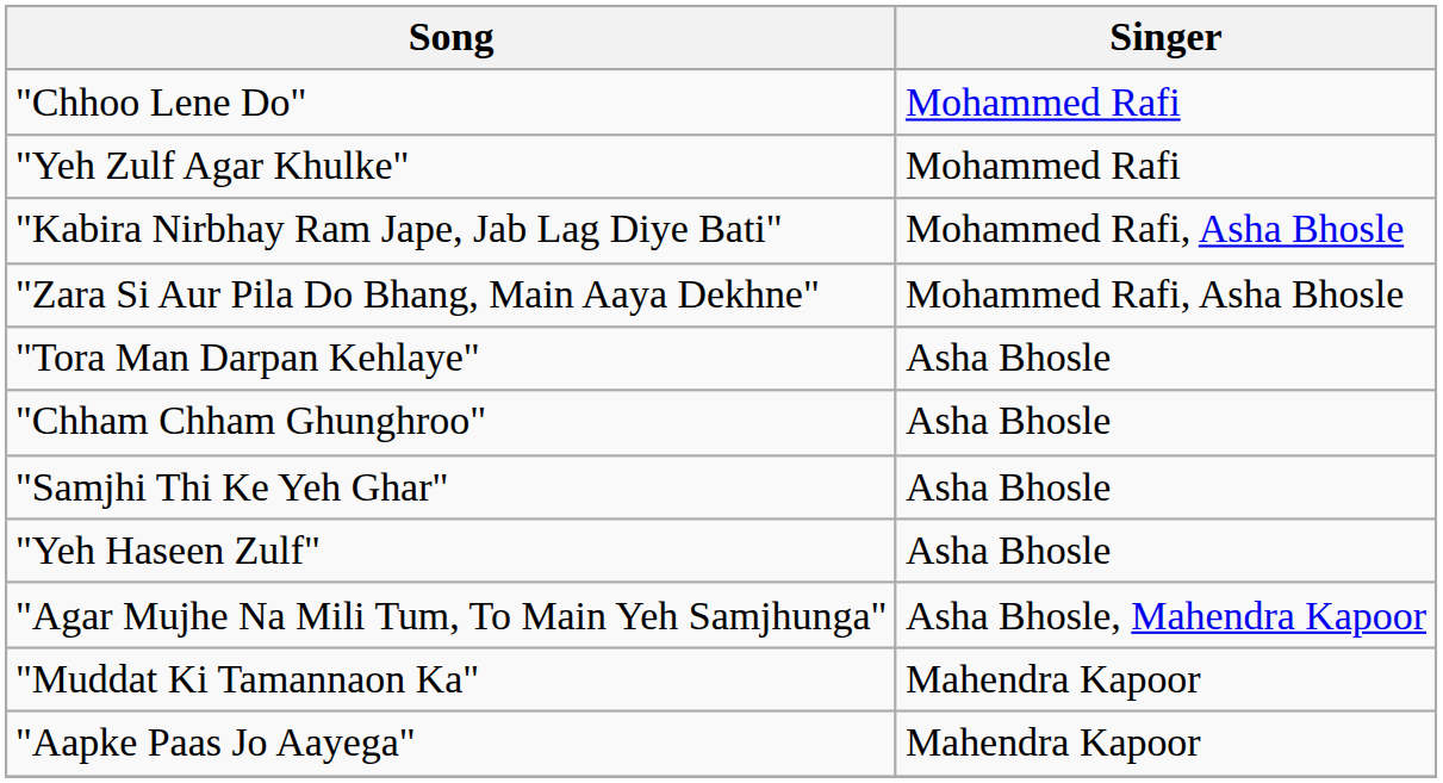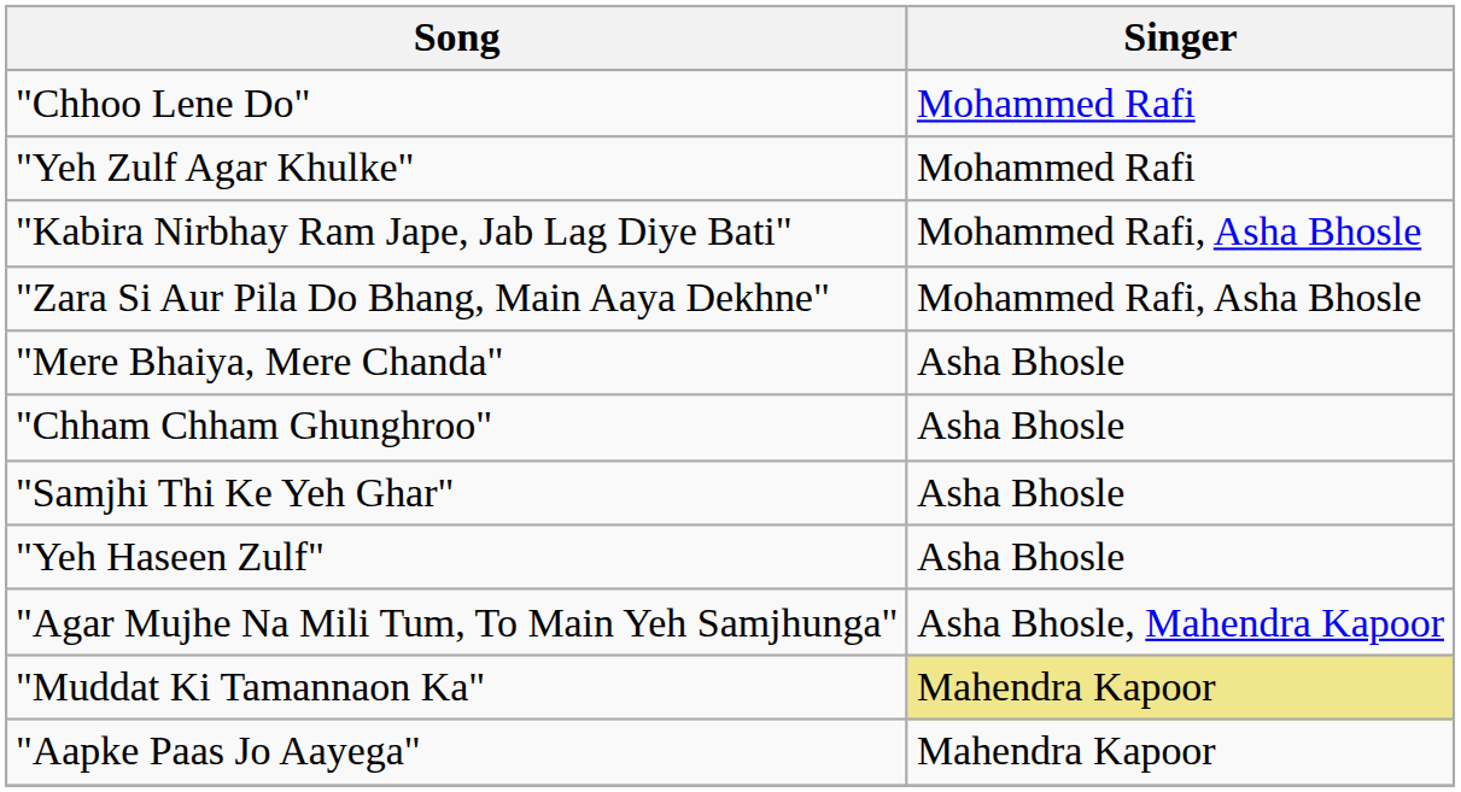 <table class="wikitable">
 <tr>
 <th>Song</th>
 <th>Singer</th>
 </tr>
 <tr>
 <td>"Chhoo Lene Do"</td>
 <td><a href='#'>Mohammed Rafi</a></td>
 </tr>
 <tr>
 <td>"Yeh Zulf Agar Khulke"</td>
 <td>Mohammed Rafi</td>
 </tr>
 <tr>
 <td>"Kabira Nirbhay Ram Jape, Jab Lag Diye Bati"</td>
 <td>Mohammed Rafi, <a href='#'>Asha Bhosle</a></td>
 </tr>
 <tr>
 <td>"Zara Si Aur Pila Do Bhang, Main Aaya Dekhne"</td>
 <td>Mohammed Rafi, Asha Bhosle</td>
 </tr>
 <tr>
-<td>"Tora Man Darpan Kehlaye"</td>
+<td>"Mere Bhaiya, Mere Chanda"</td>
 <td>Asha Bhosle</td>
 </tr>
 <tr>
 <td>"Chham Chham Ghunghroo"</td>
 <td>Asha Bhosle</td>
 </tr>
 <tr>
 <td>"Samjhi Thi Ke Yeh Ghar"</td>
 <td>Asha Bhosle</td>
 </tr>
 <tr>
 <td>"Yeh Haseen Zulf"</td>
 <td>Asha Bhosle</td>
 </tr>
 <tr>
 <td>"Agar Mujhe Na Mili Tum, To Main Yeh Samjhunga"</td>
 <td>Asha Bhosle, <a href='#'>Mahendra Kapoor</a></td>
 </tr>
 <tr>
 <td>"Muddat Ki Tamannaon Ka"</td>
-<td>Mahendra Kapoor</td>
+<td style="background: khaki;">Mahendra Kapoor</td>
 </tr>
 <tr>
 <td>"Aapke Paas Jo Aayega"</td>
 <td>Mahendra Kapoor</td>
 </tr>
 <tr>
 </tr>
 </table>
